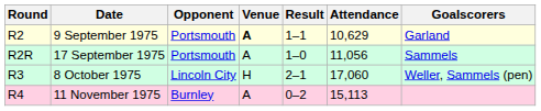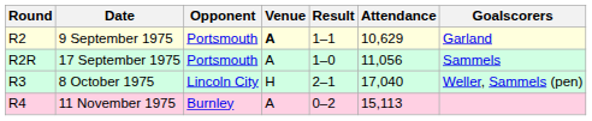 <table class="wikitable">
 <tr>
 <th>Round</th>
 <th>Date</th>
 <th>Opponent</th>
 <th>Venue</th>
 <th>Result</th>
 <th>Attendance</th>
 <th>Goalscorers</th>
 </tr>
 <tr style="background-color: #ffffdd;">
 <td>R2</td>
 <td>9 September 1975</td>
 <td><a href='#'>Portsmouth</a></td>
 <td><strong>A</strong></td>
 <td>1–1</td>
 <td>10,629</td>
 <td><a href='#'>Garland</a></td>
 </tr>
 <tr style="background-color: #d0ffe3;">
 <td>R2R</td>
 <td>17 September 1975</td>
 <td><a href='#'>Portsmouth</a></td>
 <td>A</td>
 <td>1–0 </td>
 <td>11,056</td>
 <td><a href='#'>Sammels</a></td>
 </tr>
 <tr style="background-color: #d0ffe3;">
 <td>R3</td>
 <td>8 October 1975</td>
 <td><a href='#'>Lincoln City</a></td>
 <td>H</td>
 <td>2–1</td>
-<td>17,060</td>
+<td>17,040</td>
 <td><a href='#'>Weller</a>, <a href='#'>Sammels</a> (pen)</td>
 </tr>
 <tr style="background-color: #ffd0e3;">
 <td>R4</td>
 <td>11 November 1975</td>
 <td><a href='#'>Burnley</a></td>
 <td>A</td>
 <td>0–2</td>
 <td>15,113</td>
 <td></td>
 </tr>
 </table>
